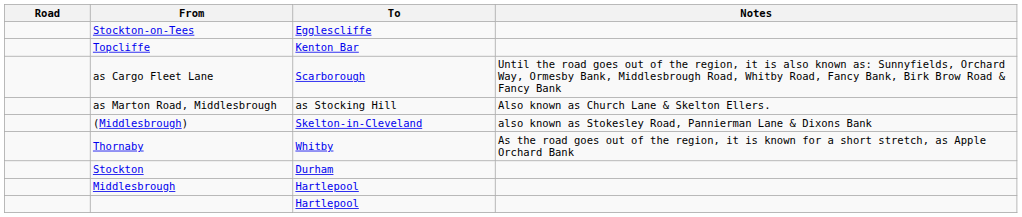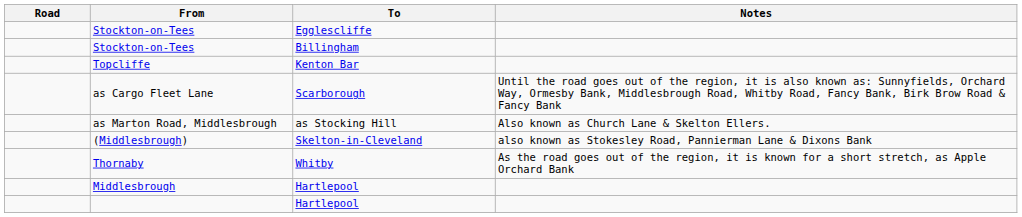 <table class="wikitable">
 <tr>
 <th width=100px>Road</th>
 <th width="20%">From</th>
 <th width="20%">To</th>
 <th>Notes</th>
 </tr>
 <tr>
 <td></td>
 <td><a href='#'>Stockton-on-Tees</a></td>
 <td><a href='#'>Egglescliffe</a></td>
+<td></td>
+</tr>
+<tr>
+<td></td>
+<td><a href='#'>Stockton-on-Tees</a></td>
+<td><a href='#'>Billingham</a></td>
 <td></td>
 </tr>
 <tr>
 <td></td>
 <td><a href='#'>Topcliffe</a></td>
 <td><a href='#'>Kenton Bar</a></td>
 <td></td>
 </tr>
 <tr>
 <td></td>
 <td> as Cargo Fleet Lane</td>
 <td><a href='#'>Scarborough</a></td>
 <td>Until the road goes out of the region, it is also known as: Sunnyfields, Orchard Way, Ormesby Bank, Middlesbrough Road, Whitby Road, Fancy Bank, Birk Brow Road & Fancy Bank</td>
 </tr>
 <tr>
 <td></td>
 <td> as Marton Road, Middlesbrough</td>
 <td> as Stocking Hill</td>
 <td>Also known as Church Lane & Skelton Ellers.</td>
 </tr>
 <tr>
 <td></td>
 <td> (<a href='#'>Middlesbrough</a>)</td>
 <td><a href='#'>Skelton-in-Cleveland</a></td>
 <td>also known as Stokesley Road, Pannierman Lane & Dixons Bank</td>
 </tr>
 <tr>
 <td></td>
 <td><a href='#'>Thornaby</a></td>
 <td><a href='#'>Whitby</a></td>
 <td>As the road goes out of the region, it is known for a short stretch, as Apple Orchard Bank</td>
 </tr>
 <tr>
 <td></td>
-<td><a href='#'>Stockton</a></td>
-<td><a href='#'>Durham</a></td>
-<td></td>
-</tr>
-<tr>
-<td></td>
 <td><a href='#'>Middlesbrough</a></td>
 <td><a href='#'>Hartlepool</a></td>
 <td></td>
 </tr>
 <tr>
 <td></td>
 <td></td>
 <td><a href='#'>Hartlepool</a></td>
 <td></td>
 </tr>
 </table>
